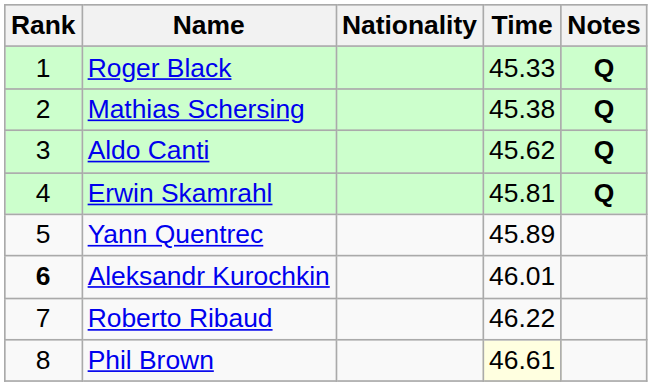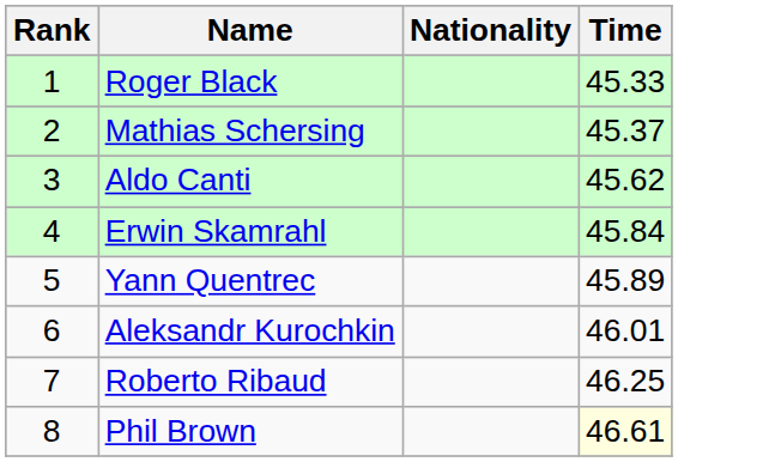 <table class="wikitable sortable" style="text-align:center">
 <tr>
 <th>Rank</th>
 <th>Name</th>
 <th>Nationality</th>
 <th>Time</th>
-<th>Notes</th>
 </tr>
 <tr bgcolor=ccffcc>
 <td>1</td>
 <td align=left><a href='#'>Roger Black</a></td>
 <td align=left></td>
 <td>45.33</td>
-<td><strong>Q</strong></td>
 </tr>
 <tr bgcolor=ccffcc>
 <td>2</td>
 <td align=left><a href='#'>Mathias Schersing</a></td>
 <td align=left></td>
-<td>45.38</td>
-<td><strong>Q</strong></td>
+<td>45.37</td>
 </tr>
 <tr bgcolor=ccffcc>
 <td>3</td>
 <td align=left><a href='#'>Aldo Canti</a></td>
 <td align=left></td>
 <td>45.62</td>
-<td><strong>Q</strong></td>
 </tr>
 <tr bgcolor=ccffcc>
 <td>4</td>
 <td align=left><a href='#'>Erwin Skamrahl</a></td>
 <td align=left></td>
-<td>45.81</td>
-<td><strong>Q</strong></td>
+<td>45.84</td>
 </tr>
 <tr>
 <td>5</td>
 <td align=left><a href='#'>Yann Quentrec</a></td>
 <td align=left></td>
 <td>45.89</td>
-<td></td>
 </tr>
 <tr>
-<td><strong>6</strong></td>
+<td>6</td>
 <td align=left><a href='#'>Aleksandr Kurochkin</a></td>
 <td align=left></td>
 <td>46.01</td>
-<td></td>
 </tr>
 <tr>
 <td>7</td>
 <td align=left><a href='#'>Roberto Ribaud</a></td>
 <td align=left></td>
-<td>46.22</td>
-<td></td>
+<td>46.25</td>
 </tr>
 <tr>
 <td>8</td>
 <td align=left><a href='#'>Phil Brown</a></td>
 <td align=left></td>
 <td style="background: lightyellow;">46.61</td>
-<td></td>
 </tr>
 </table>
